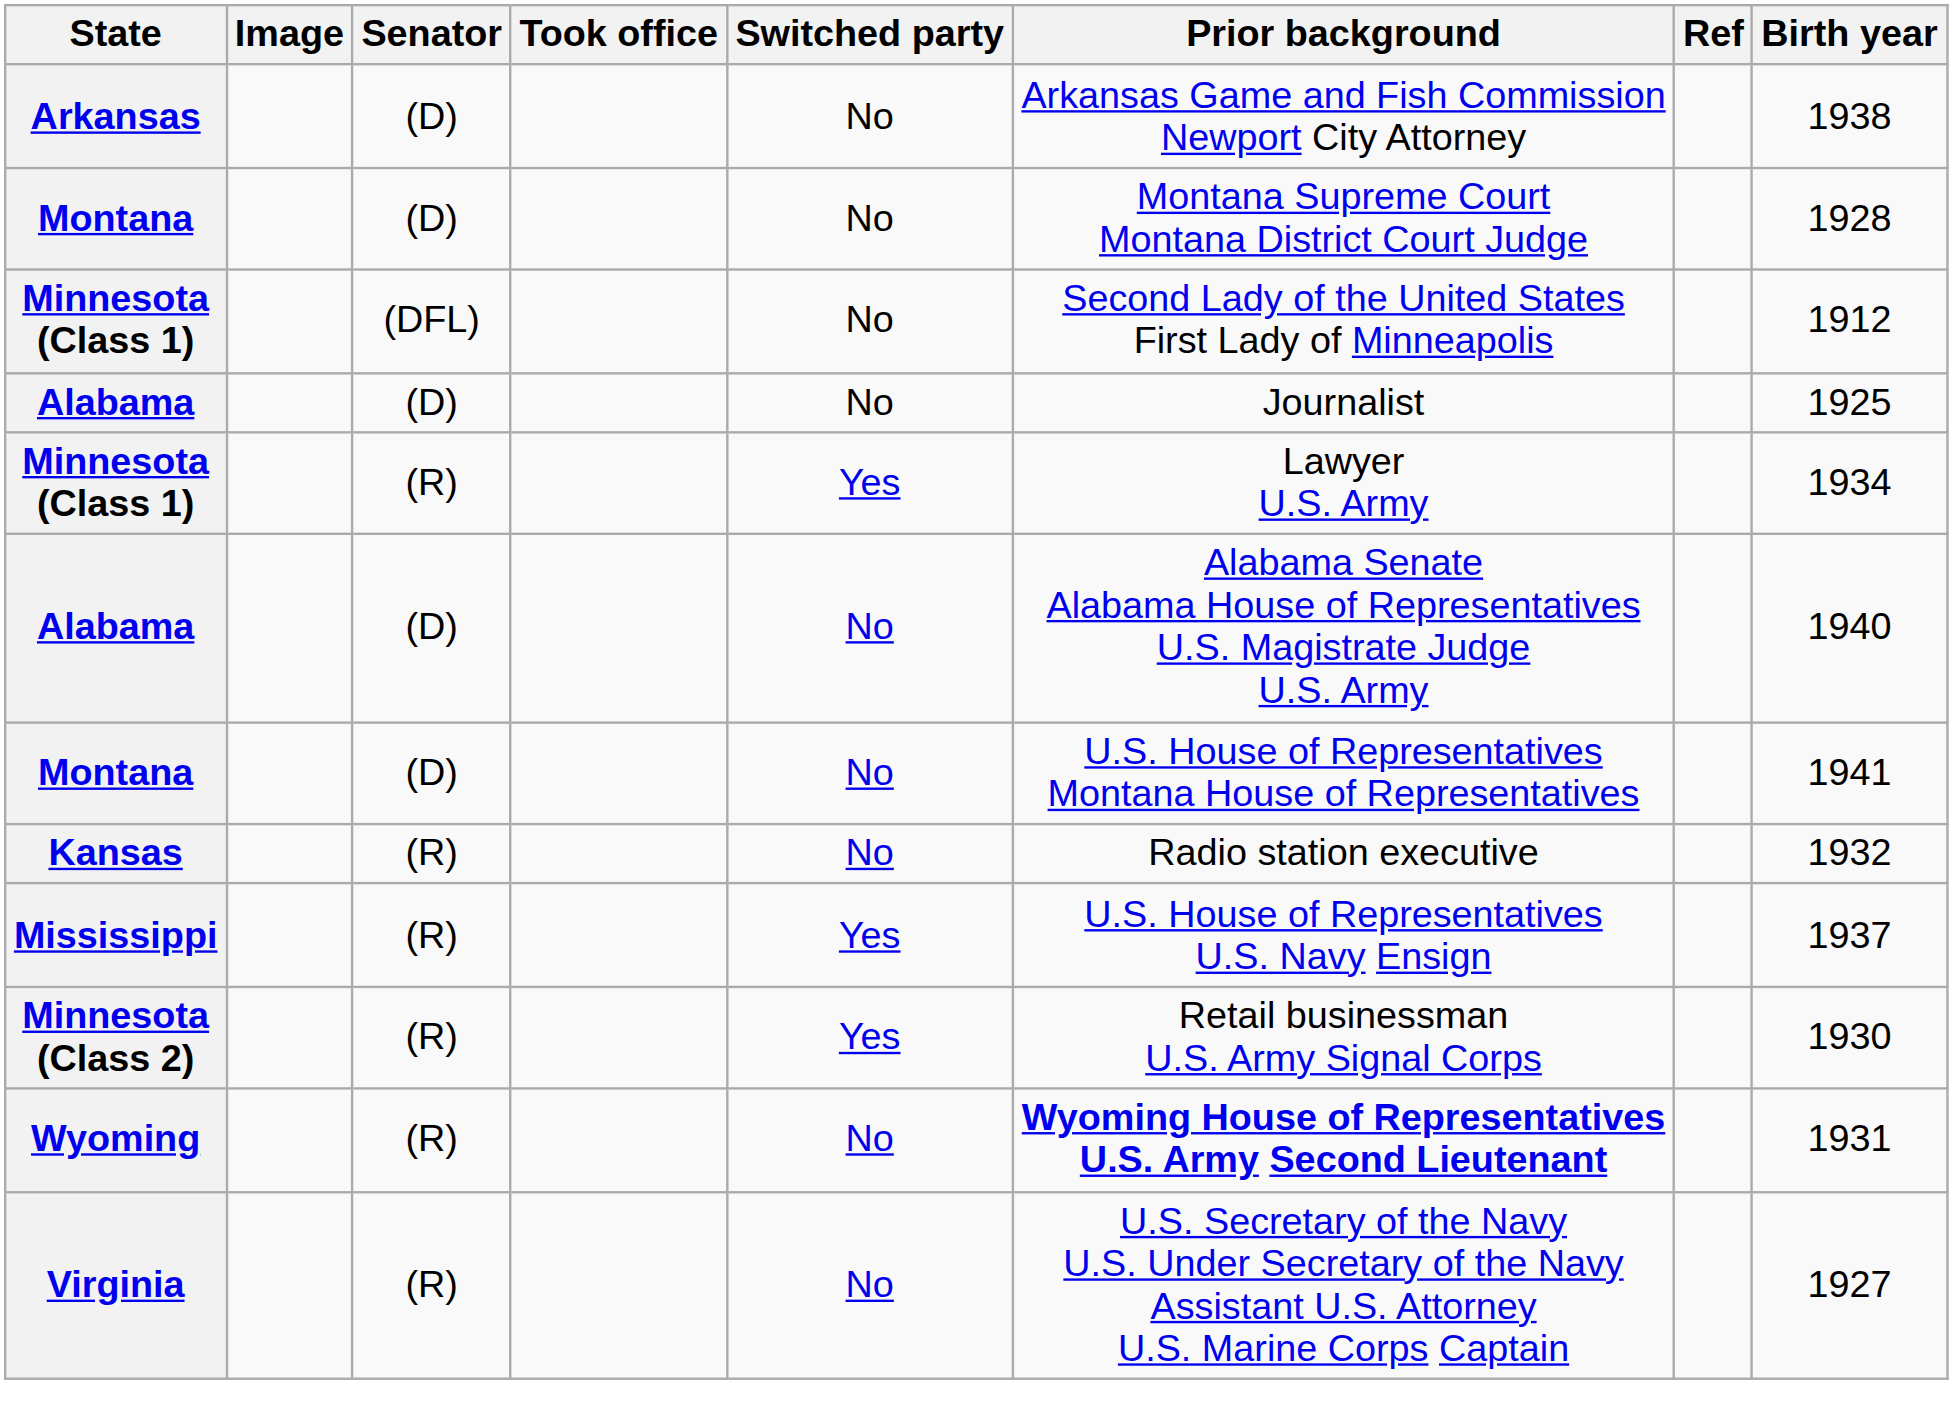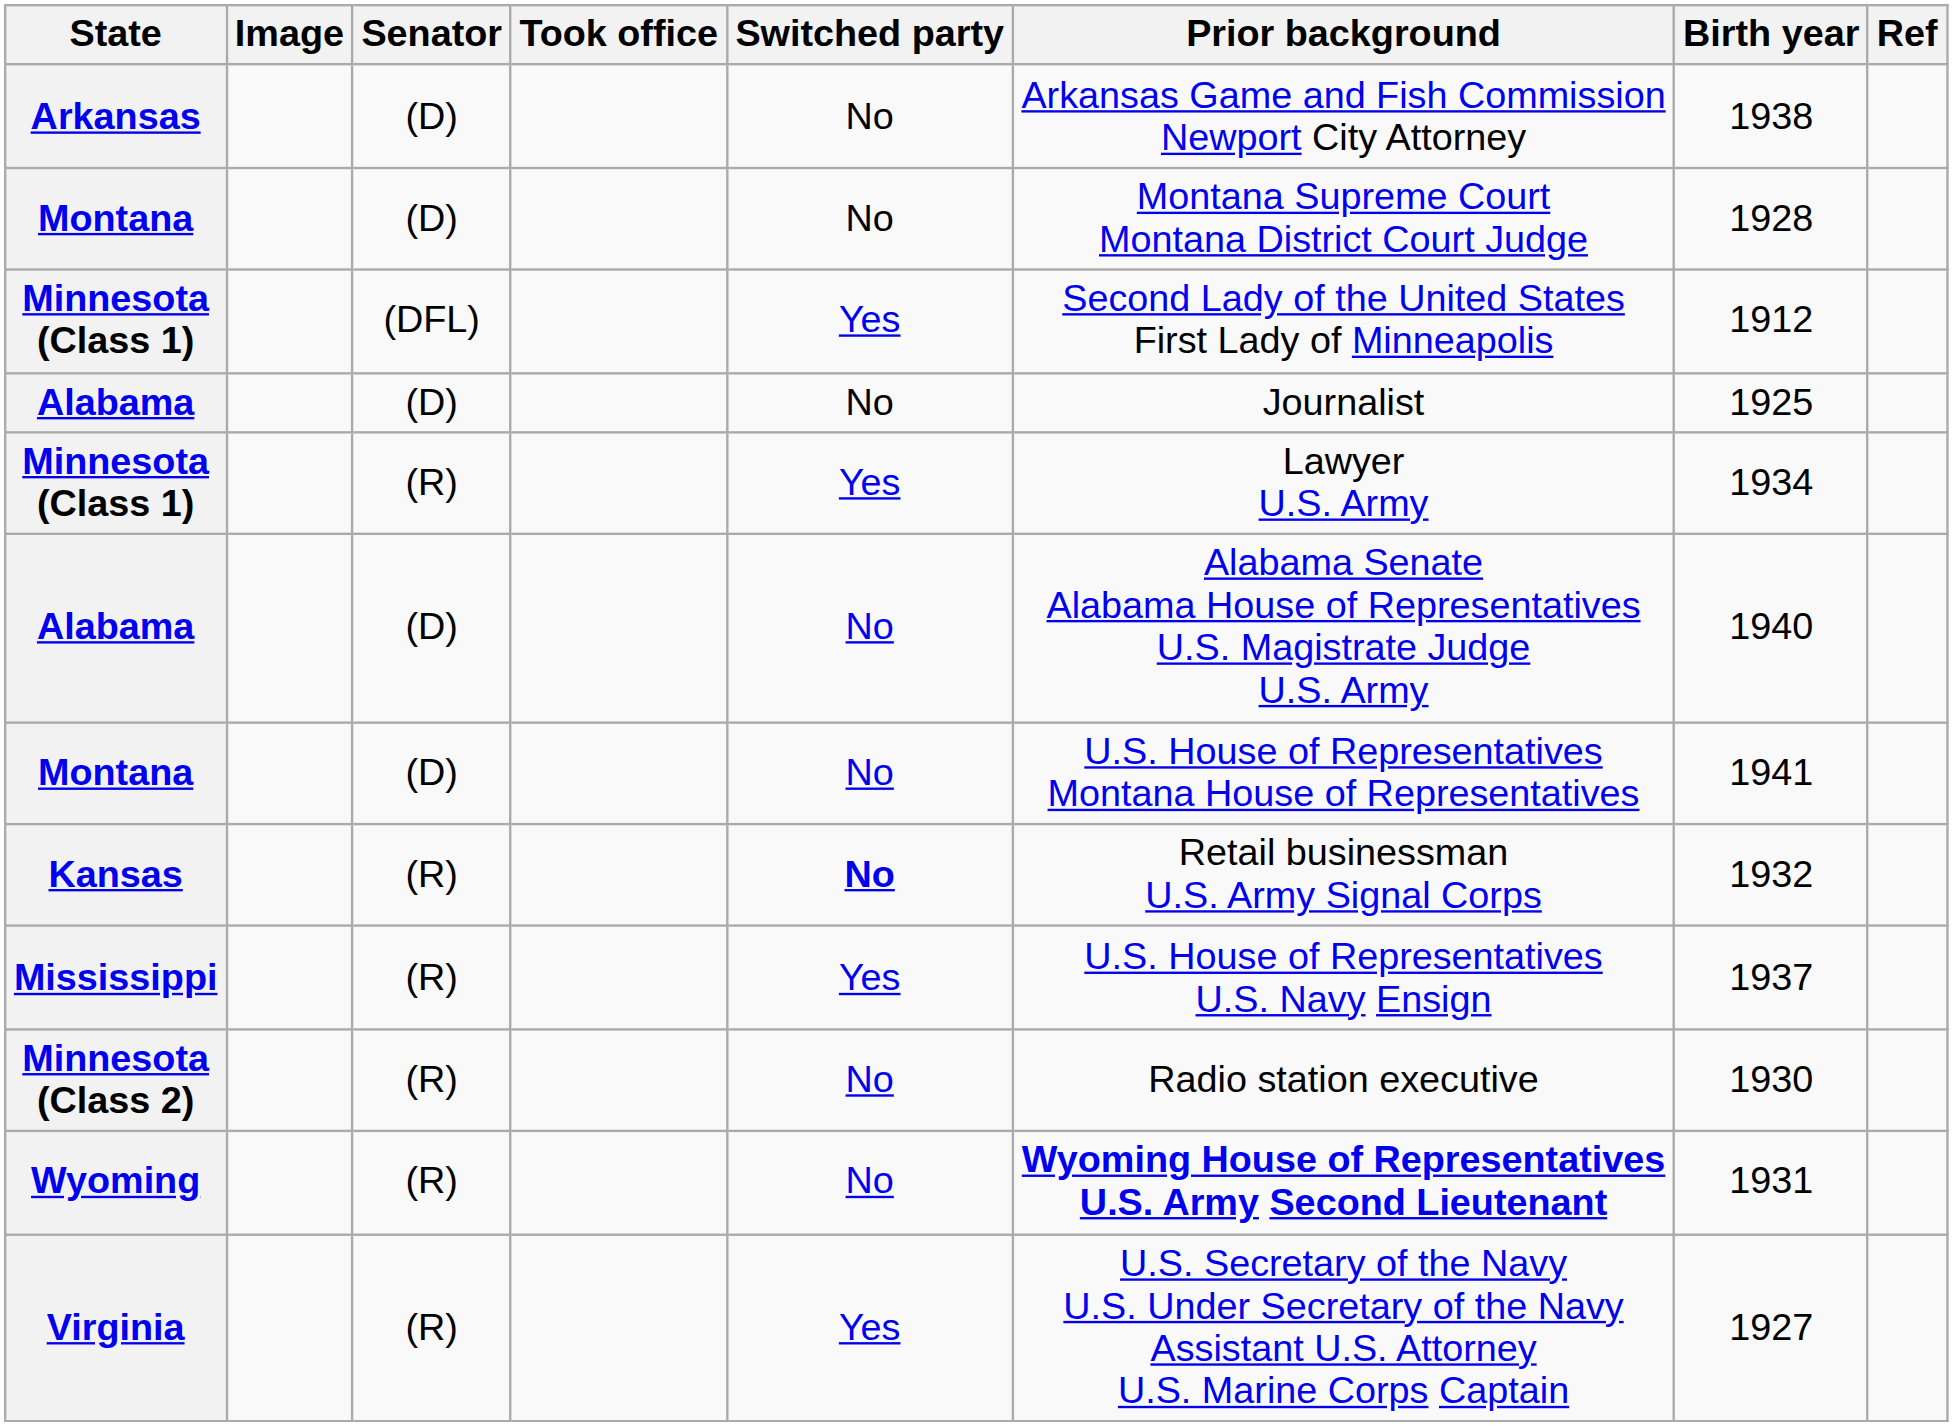 <table class="sortable wikitable" style="text-align:center">
 <tr>
 <th>State</th>
 <th>Image</th>
 <th>Senator</th>
 <th>Took office</th>
 <th>Switched party</th>
 <th>Prior background</th>
+<th>Birth year</th>
 <th>Ref</th>
-<th>Birth year</th>
 </tr>
 <tr>
 <th><a href='#'>Arkansas</a></th>
 <td></td>
 <td> (D)</td>
 <td></td>
 <td>No<br></td>
 <td><a href='#'>Arkansas Game and Fish Commission</a><br><a href='#'>Newport</a> City Attorney</td>
+<td>1938</td>
 <td></td>
-<td>1938</td>
 </tr>
 <tr>
 <th><a href='#'>Montana</a></th>
 <td></td>
 <td> (D)</td>
 <td></td>
 <td>No<br></td>
 <td><a href='#'>Montana Supreme Court</a><br><a href='#'>Montana District Court Judge</a></td>
+<td>1928</td>
 <td></td>
-<td>1928</td>
 </tr>
 <tr>
 <th><a href='#'>Minnesota</a><br>(Class 1)</th>
 <td></td>
 <td> (DFL)</td>
 <td></td>
-<td>No<br></td>
+<td><a href='#'>Yes</a><br></td>
 <td><a href='#'>Second Lady of the United States</a><br>First Lady of <a href='#'>Minneapolis</a></td>
+<td>1912</td>
 <td></td>
-<td>1912</td>
 </tr>
 <tr>
 <th><a href='#'>Alabama</a></th>
 <td></td>
 <td> (D)</td>
 <td></td>
 <td>No<br></td>
 <td>Journalist</td>
+<td>1925</td>
 <td></td>
-<td>1925</td>
 </tr>
 <tr>
 <th><a href='#'>Minnesota</a><br>(Class 1)</th>
 <td></td>
 <td> (R)</td>
 <td></td>
 <td><a href='#'>Yes</a><br></td>
 <td>Lawyer<br><a href='#'>U.S. Army</a></td>
+<td>1934</td>
 <td></td>
-<td>1934</td>
 </tr>
 <tr>
 <th><a href='#'>Alabama</a></th>
 <td></td>
 <td> (D)</td>
 <td></td>
 <td><a href='#'>No</a><br></td>
 <td><a href='#'>Alabama Senate</a><br><a href='#'>Alabama House of Representatives</a><br><a href='#'>U.S. Magistrate Judge</a><br><a href='#'>U.S. Army</a></td>
+<td>1940</td>
 <td></td>
-<td>1940</td>
 </tr>
 <tr>
 <th><a href='#'>Montana</a></th>
 <td></td>
 <td> (D)</td>
 <td></td>
 <td><a href='#'>No</a><br></td>
 <td><a href='#'>U.S. House of Representatives</a><br><a href='#'>Montana House of Representatives</a></td>
+<td>1941</td>
 <td></td>
-<td>1941</td>
 </tr>
 <tr>
 <th><a href='#'>Kansas</a></th>
 <td></td>
 <td> (R)</td>
 <td></td>
-<td><a href='#'>No</a><br></td>
-<td>Radio station executive</td>
+<td><strong><a href='#'>No</a><br></strong></td>
+<td>Retail businessman<br><a href='#'>U.S. Army Signal Corps</a></td>
+<td>1932</td>
 <td></td>
-<td>1932</td>
 </tr>
 <tr>
 <th><a href='#'>Mississippi</a></th>
 <td></td>
 <td> (R)</td>
 <td></td>
 <td><a href='#'>Yes</a><br></td>
 <td><a href='#'>U.S. House of Representatives</a><br><a href='#'>U.S. Navy</a> <a href='#'>Ensign</a></td>
+<td>1937</td>
 <td></td>
-<td>1937</td>
 </tr>
 <tr>
 <th><a href='#'>Minnesota</a><br>(Class 2)</th>
 <td></td>
 <td> (R)</td>
 <td></td>
-<td><a href='#'>Yes</a><br></td>
-<td>Retail businessman<br><a href='#'>U.S. Army Signal Corps</a></td>
+<td><a href='#'>No</a><br></td>
+<td>Radio station executive</td>
+<td>1930</td>
 <td></td>
-<td>1930</td>
 </tr>
 <tr>
 <th><a href='#'>Wyoming</a></th>
 <td></td>
 <td> (R)</td>
 <td></td>
 <td><a href='#'>No</a><br></td>
 <td><strong><a href='#'>Wyoming House of Representatives</a><br><a href='#'>U.S. Army</a> <a href='#'>Second Lieutenant</a></strong></td>
+<td>1931</td>
 <td></td>
-<td>1931</td>
 </tr>
 <tr>
 <th><a href='#'>Virginia</a></th>
 <td></td>
 <td> (R)</td>
 <td></td>
-<td><a href='#'>No</a><br></td>
+<td><a href='#'>Yes</a><br></td>
 <td><a href='#'>U.S. Secretary of the Navy</a><br><a href='#'>U.S. Under Secretary of the Navy</a><br><a href='#'>Assistant U.S. Attorney</a><br><a href='#'>U.S. Marine Corps</a> <a href='#'>Captain</a></td>
+<td>1927</td>
 <td></td>
-<td>1927</td>
 </tr>
 </table>
